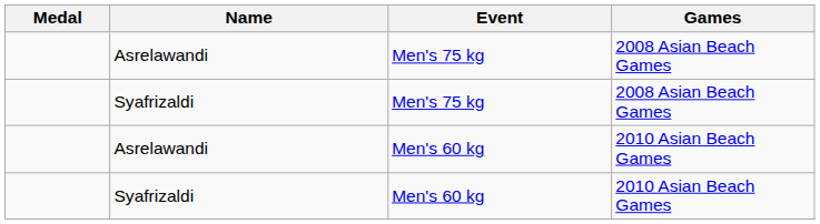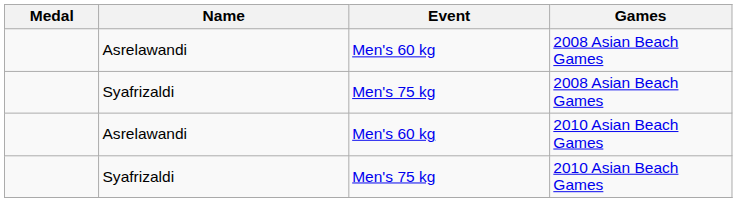 <table class="wikitable sortable" style="font-size:100%">
 <tr>
 <th width="90">Medal</th>
 <th width="250">Name</th>
 <th width="200">Event</th>
 <th width="180">Games</th>
 </tr>
 <tr>
 <td></td>
 <td>Asrelawandi</td>
-<td><a href='#'>Men's 75 kg</a></td>
+<td><a href='#'>Men's 60 kg</a></td>
 <td><a href='#'>2008 Asian Beach Games</a></td>
 </tr>
 <tr>
 <td></td>
 <td>Syafrizaldi</td>
 <td><a href='#'>Men's 75 kg</a></td>
 <td><a href='#'>2008 Asian Beach Games</a></td>
 </tr>
 <tr>
 <td></td>
 <td>Asrelawandi</td>
 <td><a href='#'>Men's 60 kg</a></td>
 <td><a href='#'>2010 Asian Beach Games</a></td>
 </tr>
 <tr>
 <td></td>
 <td>Syafrizaldi</td>
-<td><a href='#'>Men's 60 kg</a></td>
+<td><a href='#'>Men's 75 kg</a></td>
 <td><a href='#'>2010 Asian Beach Games</a></td>
 </tr>
 <tr>
 </tr>
 </table>
